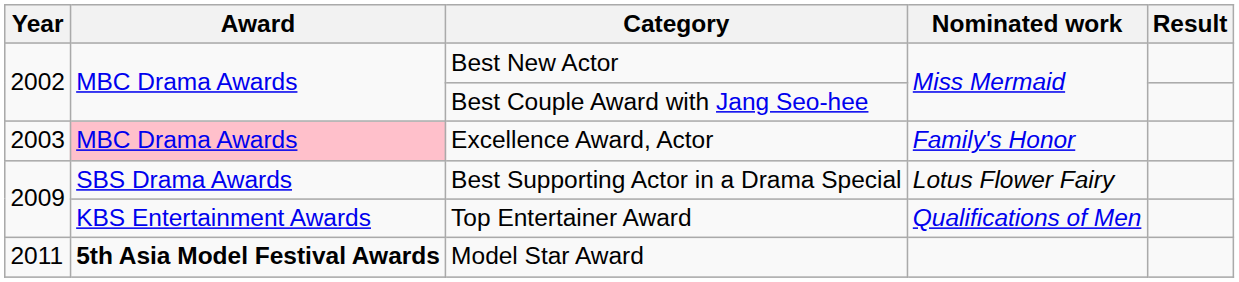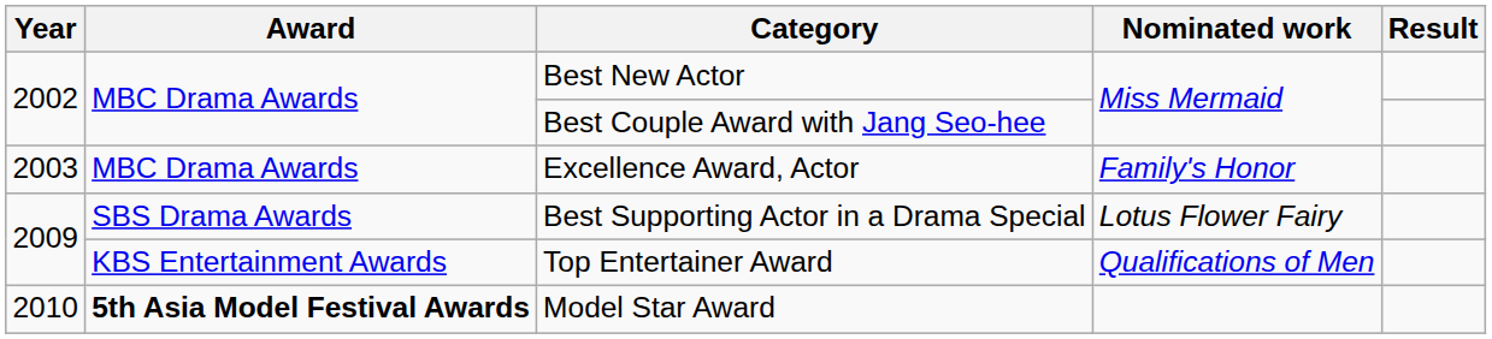 <table class="wikitable">
 <tr>
 <th>Year</th>
 <th>Award</th>
 <th>Category</th>
 <th>Nominated work</th>
 <th>Result</th>
 </tr>
 <tr>
 <td rowspan=2>2002</td>
 <td rowspan=2><a href='#'>MBC Drama Awards</a></td>
 <td>Best New Actor</td>
 <td rowspan=2><em><a href='#'>Miss Mermaid</a></em></td>
 <td></td>
 </tr>
 <tr>
 <td>Best Couple Award with <a href='#'>Jang Seo-hee</a></td>
 <td></td>
 </tr>
 <tr>
 <td>2003</td>
-<td style="background: pink;"><a href='#'>MBC Drama Awards</a></td>
+<td><a href='#'>MBC Drama Awards</a></td>
 <td>Excellence Award, Actor</td>
 <td><em><a href='#'>Family's Honor</a></em></td>
 <td></td>
 </tr>
 <tr>
 <td rowspan=2>2009</td>
 <td><a href='#'>SBS Drama Awards</a></td>
 <td>Best Supporting Actor in a Drama Special</td>
 <td><em>Lotus Flower Fairy</em></td>
 <td></td>
 </tr>
 <tr>
 <td><a href='#'>KBS Entertainment Awards</a></td>
 <td>Top Entertainer Award</td>
 <td><em><a href='#'>Qualifications of Men</a></em></td>
 <td></td>
 </tr>
 <tr>
-<td>2011</td>
+<td>2010</td>
 <td><strong>5th Asia Model Festival Awards</strong></td>
 <td>Model Star Award</td>
 <td></td>
 <td></td>
 </tr>
 </table>
